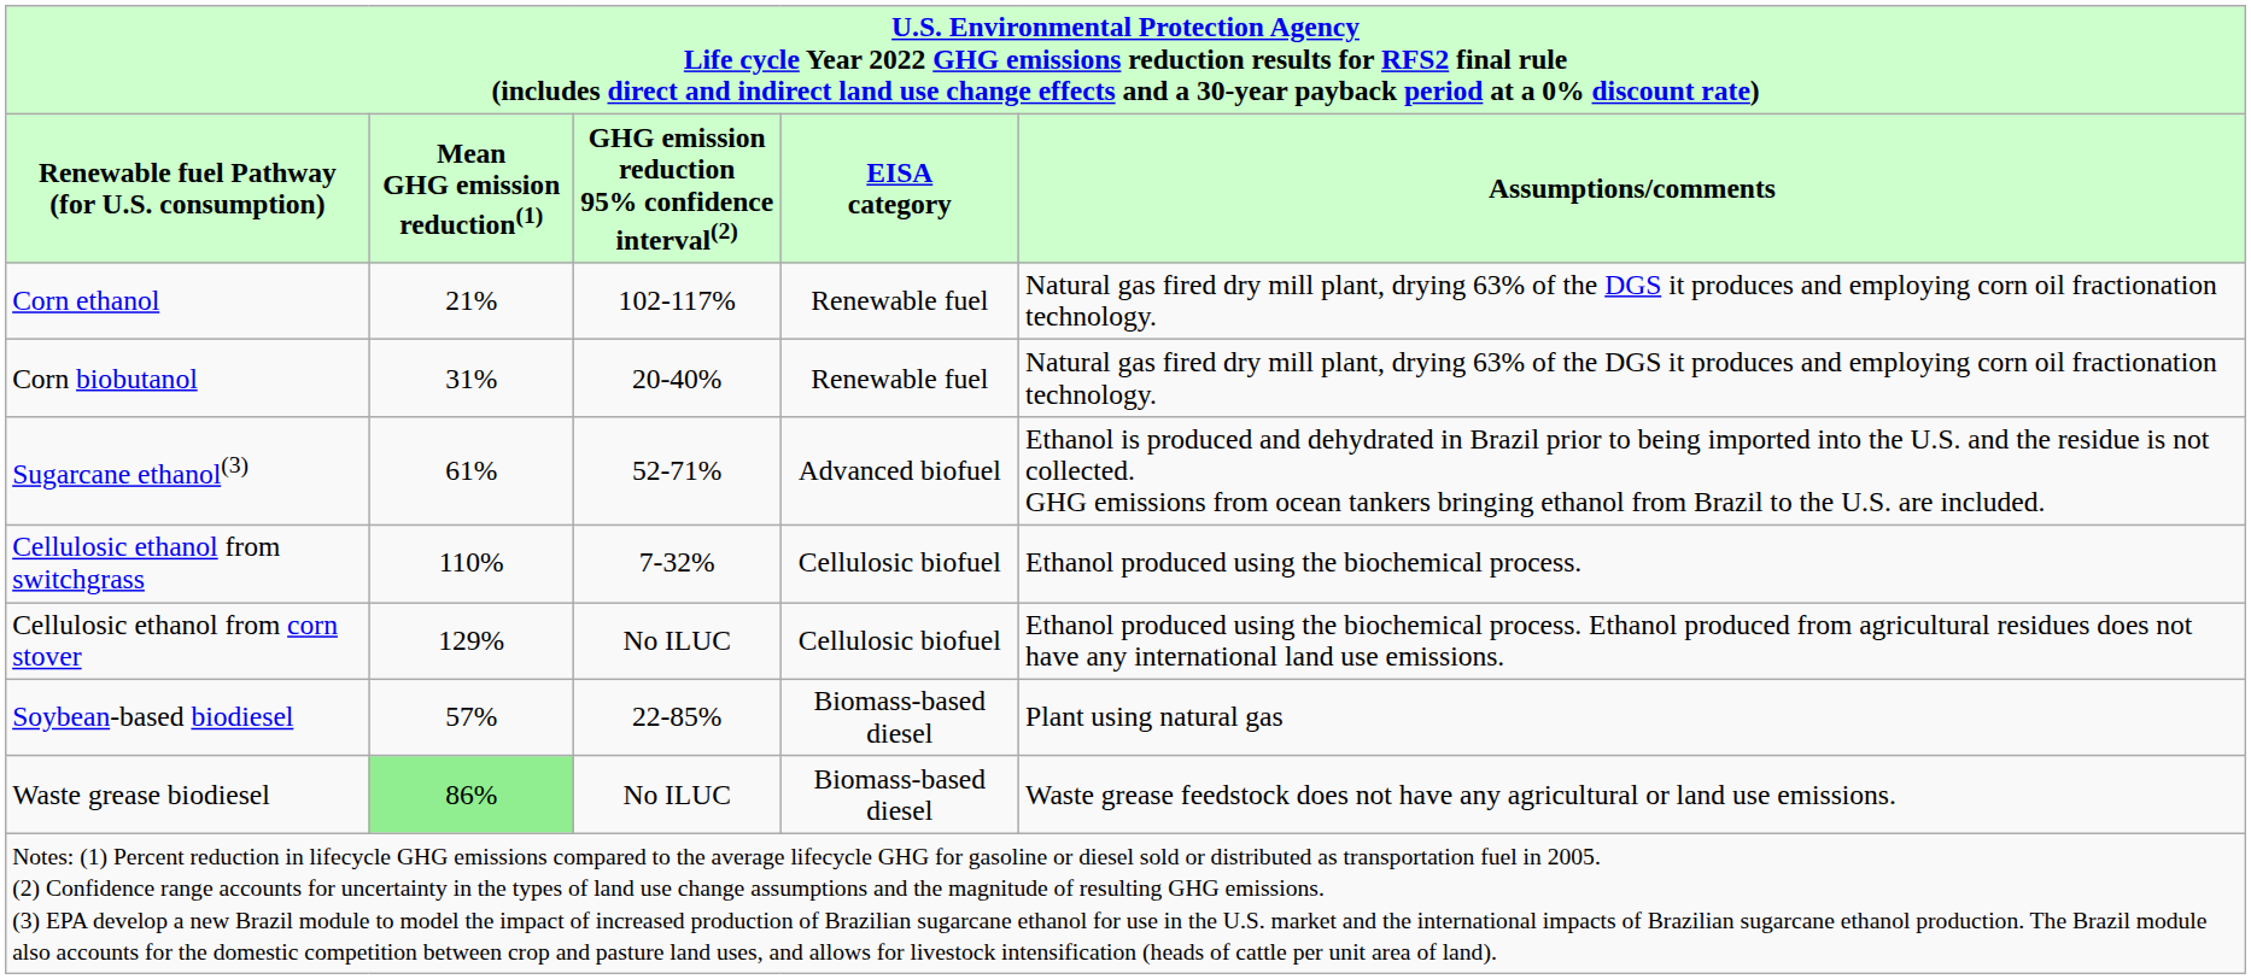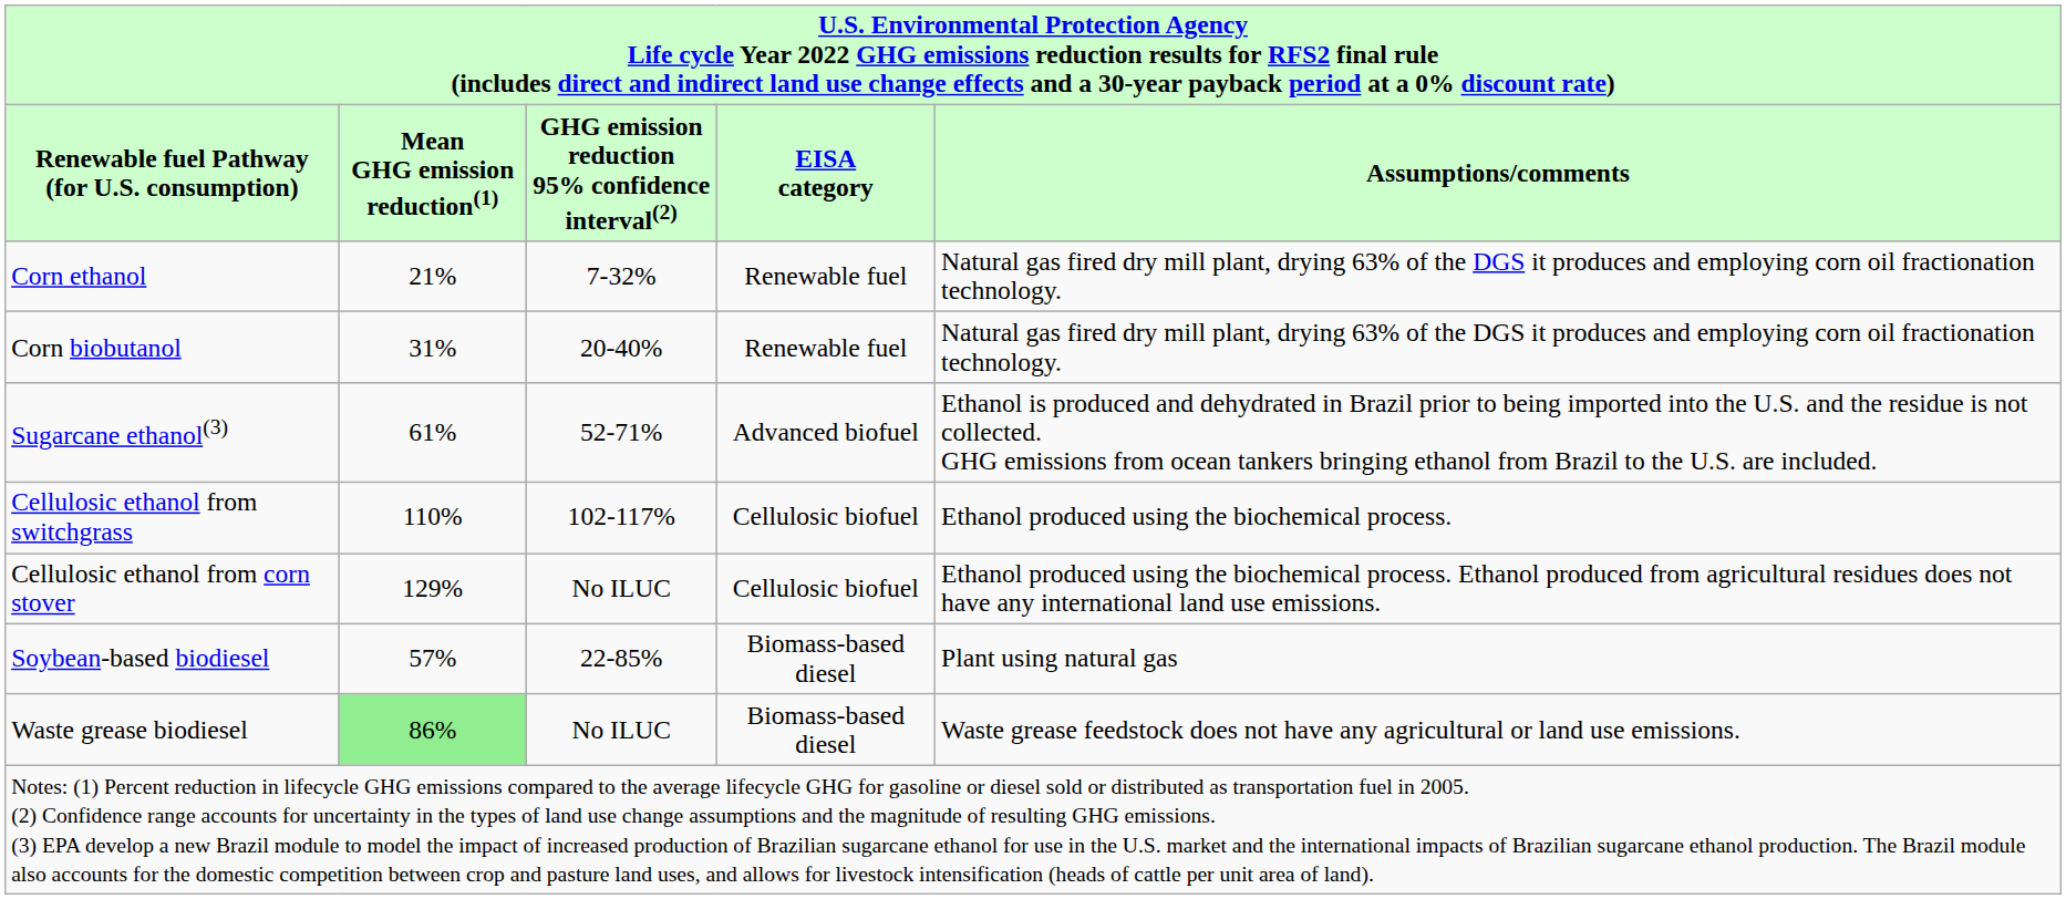 <table class="wikitable" style="margin: 1em auto 1em auto">
 <tr>
 <th colspan="5" align=center style="background-color: #ccffcc;"><a href='#'>U.S. Environmental Protection Agency</a><br><a href='#'>Life cycle</a> Year 2022 <a href='#'>GHG emissions</a> reduction results for <a href='#'>RFS2</a> final rule<br>(includes <a href='#'>direct and indirect land use change effects</a> and a 30-year payback <a href='#'>period</a> at a 0% <a href='#'>discount rate</a>)</th>
 </tr>
 <tr>
 <th style="background-color: #ccffcc;">Renewable fuel Pathway<br>(for U.S. consumption)</th>
 <th style="background-color: #ccffcc;">Mean<br>GHG emission<br>reduction<sup>(1)</sup></th>
 <th style="background-color: #ccffcc;">GHG emission<br>reduction<br>95% confidence <br>interval<sup>(2)</sup></th>
 <th style="background-color: #ccffcc;"><a href='#'>EISA</a><br>category</th>
 <th style="background-color: #ccffcc;">Assumptions/comments</th>
 </tr>
 <tr>
 <td><a href='#'>Corn ethanol</a></td>
 <td style="text-align:center;">21%</td>
-<td style="text-align:center;">102-117%</td>
+<td style="text-align:center;">7-32%</td>
 <td style="text-align:center;">Renewable fuel</td>
 <td>Natural gas fired dry mill plant, drying 63% of the <a href='#'>DGS</a> it produces and employing corn oil fractionation technology.</td>
 </tr>
 <tr>
 <td>Corn <a href='#'>biobutanol</a></td>
 <td style="text-align:center;">31%</td>
 <td style="text-align:center;">20-40%</td>
 <td style="text-align:center;">Renewable fuel</td>
 <td>Natural gas fired dry mill plant, drying 63% of the DGS it produces and employing corn oil fractionation technology.</td>
 </tr>
 <tr>
 <td><a href='#'>Sugarcane ethanol</a><sup>(3)</sup></td>
 <td style="text-align:center;">61%</td>
 <td style="text-align:center;">52-71%</td>
 <td style="text-align:center;">Advanced biofuel</td>
 <td>Ethanol is produced and dehydrated in Brazil prior to being imported into the U.S. and  the residue is not collected.<br>GHG emissions from ocean tankers bringing ethanol from Brazil to the U.S. are included.</td>
 </tr>
 <tr>
 <td><a href='#'>Cellulosic ethanol</a> from <a href='#'>switchgrass</a></td>
 <td style="text-align:center;">110%</td>
-<td style="text-align:center;">7-32%</td>
+<td style="text-align:center;">102-117%</td>
 <td style="text-align:center;">Cellulosic biofuel</td>
 <td>Ethanol produced using the biochemical process.</td>
 </tr>
 <tr>
 <td>Cellulosic ethanol from <a href='#'>corn stover</a></td>
 <td style="text-align:center;">129%</td>
 <td style="text-align:center;">No ILUC</td>
 <td style="text-align:center;">Cellulosic biofuel</td>
 <td>Ethanol produced using the biochemical process. Ethanol produced from agricultural residues does not have any international land use emissions.</td>
 </tr>
 <tr>
 <td><a href='#'>Soybean</a>-based <a href='#'>biodiesel</a></td>
 <td style="text-align:center;">57%</td>
 <td style="text-align:center;">22-85%</td>
 <td style="text-align:center;">Biomass-based diesel</td>
 <td>Plant using natural gas</td>
 </tr>
 <tr>
 <td>Waste grease biodiesel</td>
 <td style="background: lightgreen; text-align:center;">86%</td>
 <td style="text-align:center;">No ILUC</td>
 <td style="text-align:center;">Biomass-based diesel</td>
 <td>Waste grease feedstock does not have any agricultural or land use emissions.</td>
 </tr>
 <tr>
 <td colspan="5"><small>Notes: (1) Percent reduction in lifecycle GHG emissions compared to the average lifecycle GHG for gasoline or diesel sold or distributed as transportation fuel in 2005.<br>(2) Confidence range accounts for uncertainty in the types of land use change assumptions and the magnitude of resulting GHG emissions.<br>(3) EPA develop a new Brazil module to  model the impact of increased production of Brazilian sugarcane ethanol for use in the U.S. market and the international impacts of Brazilian sugarcane ethanol production. The Brazil module also accounts for the domestic competition between crop and pasture land uses, and allows for livestock intensification (heads of cattle per unit area of land).</small></td>
 </tr>
 </table>
